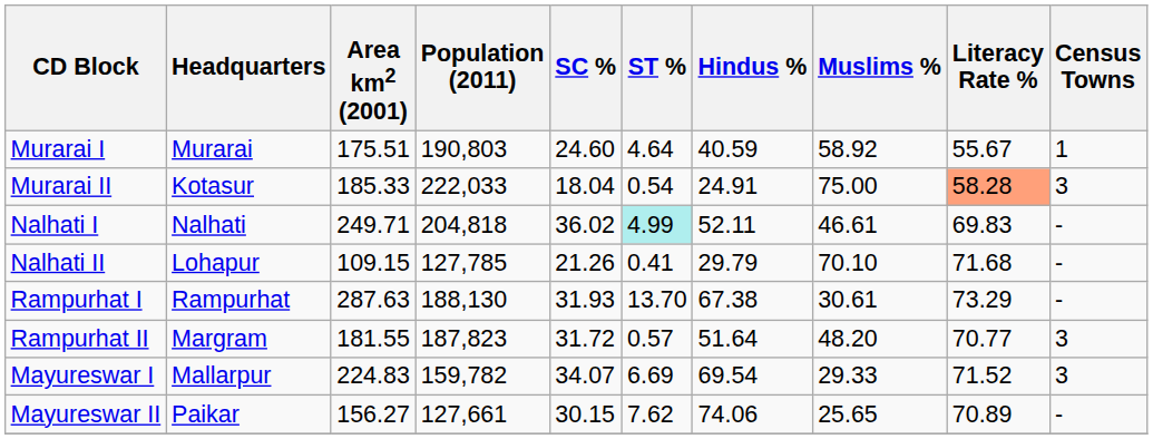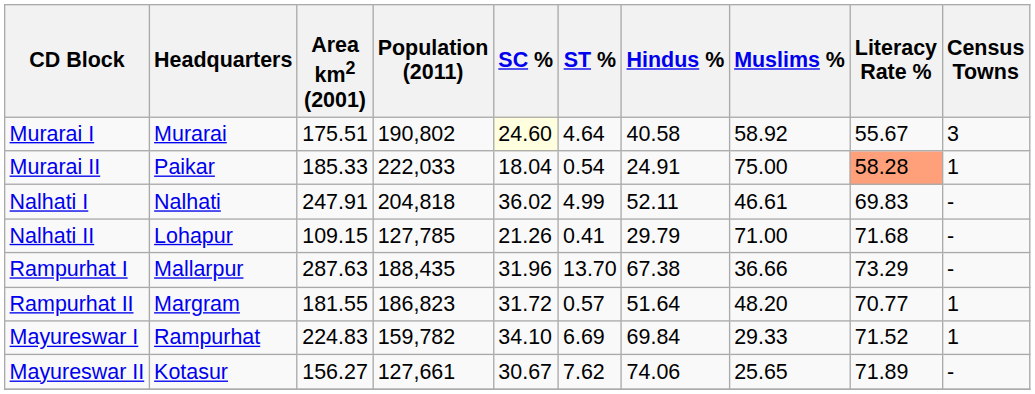 <table class="wikitable sortable">
 <tr>
 <th>CD Block</th>
 <th>Headquarters</th>
 <th><br>Area<br>km<sup>2</sup><br>(2001)</th>
 <th>Population<br>(2011)</th>
 <th><a href='#'>SC</a> %</th>
 <th><a href='#'>ST</a> %</th>
 <th><a href='#'>Hindus</a> %</th>
 <th><a href='#'>Muslims</a> %</th>
 <th>Literacy<br> Rate %</th>
 <th>Census<br>Towns</th>
 </tr>
 <tr>
 <td><a href='#'>Murarai I</a></td>
 <td><a href='#'>Murarai</a></td>
 <td>175.51</td>
-<td>190,803</td>
-<td>24.60</td>
+<td>190,802</td>
+<td style="background: lightyellow;">24.60</td>
 <td>4.64</td>
-<td>40.59</td>
+<td>40.58</td>
 <td>58.92</td>
 <td>55.67</td>
-<td>1</td>
+<td>3</td>
 </tr>
 <tr>
 <td><a href='#'>Murarai II</a></td>
-<td><a href='#'>Kotasur</a></td>
+<td><a href='#'>Paikar</a></td>
 <td>185.33</td>
 <td>222,033</td>
 <td>18.04</td>
 <td>0.54</td>
 <td>24.91</td>
 <td>75.00</td>
 <td style="background: lightsalmon;">58.28</td>
-<td>3</td>
+<td>1</td>
 </tr>
 <tr>
 <td><a href='#'>Nalhati I</a></td>
 <td><a href='#'>Nalhati</a></td>
-<td>249.71</td>
+<td>247.91</td>
 <td>204,818</td>
 <td>36.02</td>
-<td style="background: paleturquoise;">4.99</td>
+<td>4.99</td>
 <td>52.11</td>
 <td>46.61</td>
 <td>69.83</td>
 <td>-</td>
 </tr>
 <tr>
 <td><a href='#'>Nalhati II</a></td>
 <td><a href='#'>Lohapur</a></td>
 <td>109.15</td>
 <td>127,785</td>
 <td>21.26</td>
 <td>0.41</td>
 <td>29.79</td>
-<td>70.10</td>
+<td>71.00</td>
 <td>71.68</td>
 <td>-</td>
 </tr>
 <tr>
 <td><a href='#'>Rampurhat I</a></td>
-<td><a href='#'>Rampurhat</a></td>
+<td><a href='#'>Mallarpur</a></td>
 <td>287.63</td>
-<td>188,130</td>
-<td>31.93</td>
+<td>188,435</td>
+<td>31.96</td>
 <td>13.70</td>
 <td>67.38</td>
-<td>30.61</td>
+<td>36.66</td>
 <td>73.29</td>
 <td>-</td>
 </tr>
 <tr>
 <td><a href='#'>Rampurhat II</a></td>
 <td><a href='#'>Margram</a></td>
 <td>181.55</td>
-<td>187,823</td>
+<td>186,823</td>
 <td>31.72</td>
 <td>0.57</td>
 <td>51.64</td>
 <td>48.20</td>
 <td>70.77</td>
-<td>3</td>
+<td>1</td>
 </tr>
 <tr>
 <td><a href='#'>Mayureswar I</a></td>
-<td><a href='#'>Mallarpur</a></td>
+<td><a href='#'>Rampurhat</a></td>
 <td>224.83</td>
 <td>159,782</td>
-<td>34.07</td>
+<td>34.10</td>
 <td>6.69</td>
-<td>69.54</td>
+<td>69.84</td>
 <td>29.33</td>
 <td>71.52</td>
-<td>3</td>
+<td>1</td>
 </tr>
 <tr>
 <td><a href='#'>Mayureswar II</a></td>
-<td><a href='#'>Paikar</a></td>
+<td><a href='#'>Kotasur</a></td>
 <td>156.27</td>
 <td>127,661</td>
-<td>30.15</td>
+<td>30.67</td>
 <td>7.62</td>
 <td>74.06</td>
 <td>25.65</td>
-<td>70.89</td>
+<td>71.89</td>
 <td>-</td>
 </tr>
 <tr>
 </tr>
 </table>
